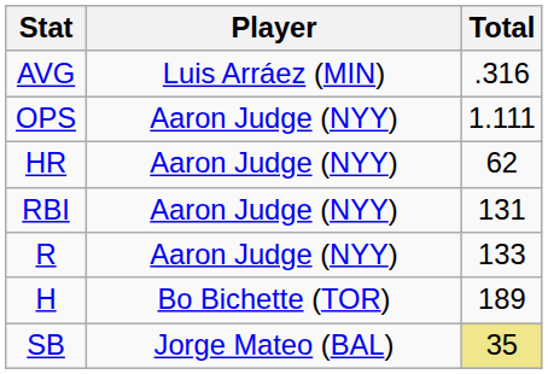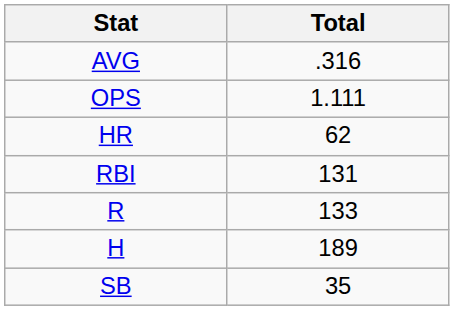 <table class="wikitable" style="text-align:center;">
 <tr>
 <th style="width:15%;">Stat</th>
-<th>Player</th>
 <th style="width:15%;">Total</th>
 </tr>
 <tr>
 <td><a href='#'>AVG</a></td>
-<td><a href='#'>Luis Arráez</a> (<a href='#'>MIN</a>)</td>
 <td>.316</td>
 </tr>
 <tr>
 <td><a href='#'>OPS</a></td>
-<td><a href='#'>Aaron Judge</a> (<a href='#'>NYY</a>)</td>
 <td>1.111</td>
 </tr>
 <tr>
 <td><a href='#'>HR</a></td>
-<td><a href='#'>Aaron Judge</a> (<a href='#'>NYY</a>)</td>
 <td>62</td>
 </tr>
 <tr>
 <td><a href='#'>RBI</a></td>
-<td><a href='#'>Aaron Judge</a> (<a href='#'>NYY</a>)</td>
 <td>131</td>
 </tr>
 <tr>
 <td><a href='#'>R</a></td>
-<td><a href='#'>Aaron Judge</a> (<a href='#'>NYY</a>)</td>
 <td>133</td>
 </tr>
 <tr>
 <td><a href='#'>H</a></td>
-<td><a href='#'>Bo Bichette</a> (<a href='#'>TOR</a>)</td>
 <td>189</td>
 </tr>
 <tr>
 <td><a href='#'>SB</a></td>
-<td><a href='#'>Jorge Mateo</a> (<a href='#'>BAL</a>)</td>
-<td style="background: khaki;">35</td>
+<td>35</td>
 </tr>
 </table>
